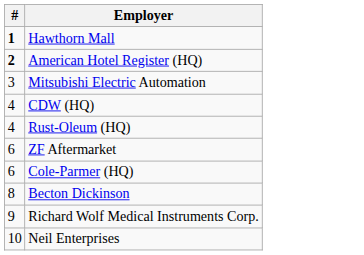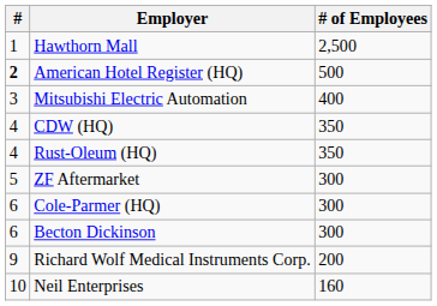 <table class="wikitable">
 <tr>
 <th>#</th>
 <th>Employer</th>
+<th># of Employees</th>
 </tr>
 <tr>
-<td><strong>1</strong></td>
+<td>1</td>
 <td><a href='#'>Hawthorn Mall</a></td>
+<td>2,500</td>
 </tr>
 <tr>
 <td><strong>2</strong></td>
 <td><a href='#'>American Hotel Register</a> (HQ)</td>
+<td>500</td>
 </tr>
 <tr>
 <td>3</td>
 <td><a href='#'>Mitsubishi Electric</a> Automation</td>
+<td>400</td>
 </tr>
 <tr>
 <td>4</td>
 <td><a href='#'>CDW</a> (HQ)</td>
+<td>350</td>
 </tr>
 <tr>
 <td>4</td>
 <td><a href='#'>Rust-Oleum</a> (HQ)</td>
+<td>350</td>
 </tr>
 <tr>
-<td>6</td>
+<td>5</td>
 <td><a href='#'>ZF</a> Aftermarket</td>
+<td>300</td>
 </tr>
 <tr>
 <td>6</td>
 <td><a href='#'>Cole-Parmer</a> (HQ)</td>
+<td>300</td>
 </tr>
 <tr>
-<td>8</td>
+<td>6</td>
 <td><a href='#'>Becton Dickinson</a></td>
+<td>300</td>
 </tr>
 <tr>
 <td>9</td>
 <td>Richard Wolf Medical Instruments Corp.</td>
+<td>200</td>
 </tr>
 <tr>
 <td>10</td>
 <td>Neil Enterprises</td>
+<td>160</td>
 </tr>
 </table>
